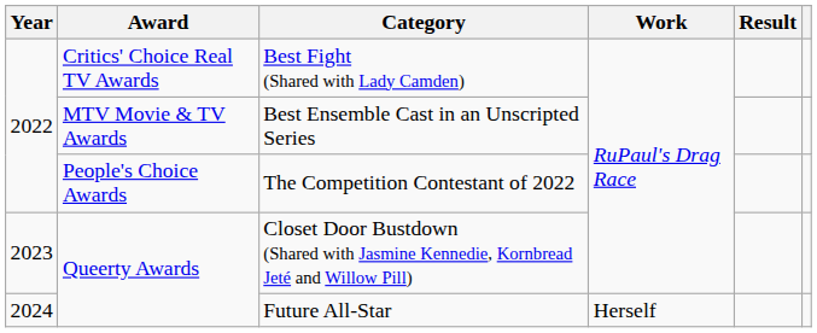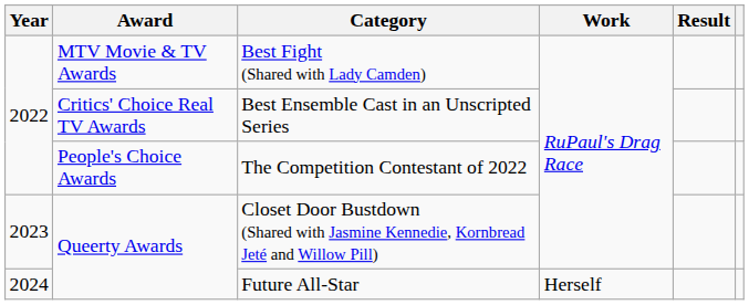 <table class="wikitable sortable">
 <tr style="background:#ccc; text-align:center;">
 <th scope="col">Year</th>
 <th scope="col" class="unsortable">Award</th>
 <th scope="col" class="unsortable">Category</th>
 <th scope="col" class="unsortable">Work</th>
 <th scope="col" class="unsortable">Result</th>
 <th scope="col" class="unsortable"></th>
 </tr>
 <tr>
 <td rowspan="3">2022</td>
-<td><a href='#'>Critics' Choice Real TV Awards</a></td>
+<td><a href='#'>MTV Movie & TV Awards</a></td>
 <td><a href='#'>Best Fight</a><br><small>(Shared with <a href='#'>Lady Camden</a>)</small></td>
 <td rowspan="4"><a href='#'><em>RuPaul's Drag Race</em></a></td>
 <td></td>
 <td align="center"></td>
 </tr>
 <tr>
-<td><a href='#'>MTV Movie & TV Awards</a></td>
+<td><a href='#'>Critics' Choice Real TV Awards</a></td>
 <td>Best Ensemble Cast in an Unscripted Series</td>
 <td></td>
 <td align="center"></td>
 </tr>
 <tr>
 <td><a href='#'>People's Choice Awards</a></td>
 <td>The Competition Contestant of 2022</td>
 <td></td>
 <td align="center"></td>
 </tr>
 <tr>
 <td>2023</td>
 <td rowspan="2"><a href='#'>Queerty Awards</a></td>
 <td>Closet Door Bustdown<br><small>(Shared with <a href='#'>Jasmine Kennedie</a>, <a href='#'>Kornbread Jeté</a> and <a href='#'>Willow Pill</a>)</small></td>
 <td></td>
 <td style="text-align:center"></td>
 </tr>
 <tr>
 <td>2024</td>
 <td>Future All-Star</td>
 <td>Herself</td>
 <td></td>
 <td></td>
 </tr>
 </table>
